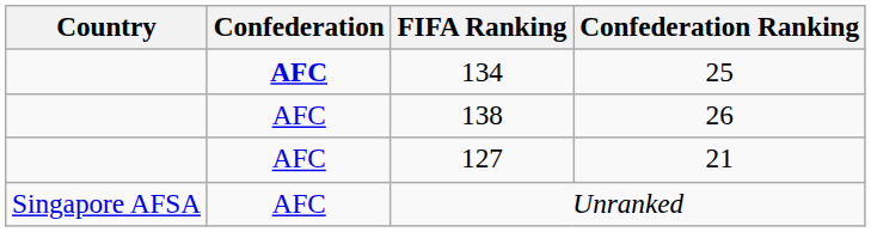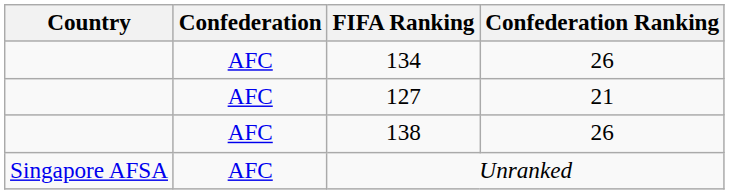 <table class="wikitable sortable" style="text-align: center;">
 <tr>
 <th>Country</th>
 <th>Confederation</th>
 <th>FIFA Ranking</th>
 <th>Confederation Ranking</th>
 </tr>
 <tr>
 <td align=left></td>
-<td><strong><a href='#'>AFC</a></strong></td>
+<td><a href='#'>AFC</a></td>
 <td>134</td>
-<td>25</td>
-</tr>
-<tr>
-<td align=left></td>
-<td><a href='#'>AFC</a></td>
-<td>138</td>
 <td>26</td>
 </tr>
 <tr>
 <td align=left></td>
 <td><a href='#'>AFC</a></td>
 <td>127</td>
 <td>21</td>
 </tr>
 <tr>
+<td align=left></td>
+<td><a href='#'>AFC</a></td>
+<td>138</td>
+<td>26</td>
+</tr>
+<tr>
 <td align=left> <a href='#'>Singapore AFSA</a></td>
 <td><a href='#'>AFC</a></td>
 <td colspan=2><em>Unranked</em></td>
 </tr>
 </table>
